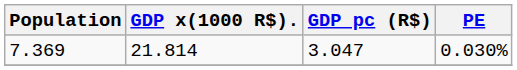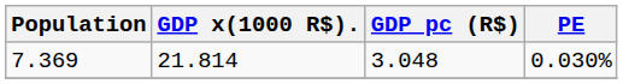 <table class="wikitable" border="1">
 <tr>
 <th>Population</th>
 <th><a href='#'>GDP</a> x(1000 R$).</th>
 <th><a href='#'>GDP pc</a> (R$)</th>
 <th><a href='#'>PE</a></th>
 </tr>
 <tr>
 <td>7.369</td>
 <td>21.814</td>
-<td>3.047</td>
+<td>3.048</td>
 <td>0.030%</td>
 </tr>
 <tr>
 </tr>
 </table>
